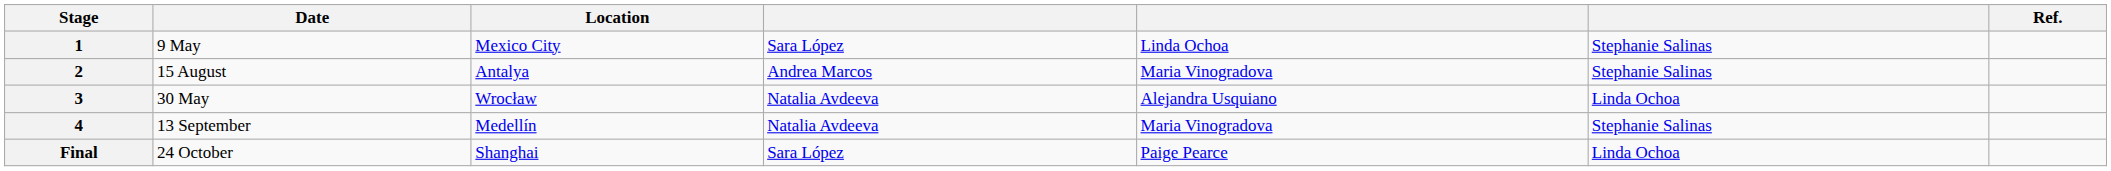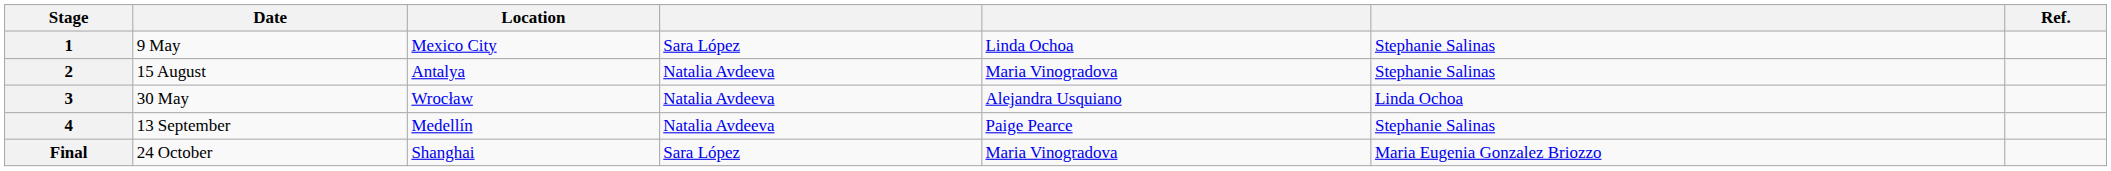 <table class="wikitable" style="width:100%">
 <tr>
 <th>Stage</th>
 <th>Date</th>
 <th>Location</th>
 <th></th>
 <th></th>
 <th></th>
 <th>Ref.</th>
 </tr>
 <tr>
 <th>1</th>
 <td>9 May</td>
 <td> <a href='#'>Mexico City</a></td>
 <td> <a href='#'>Sara López</a></td>
 <td> <a href='#'>Linda Ochoa</a></td>
 <td> <a href='#'>Stephanie Salinas</a></td>
 <td></td>
 </tr>
 <tr>
 <th>2</th>
 <td>15 August</td>
 <td> <a href='#'>Antalya</a></td>
-<td> <a href='#'>Andrea Marcos</a></td>
+<td> <a href='#'>Natalia Avdeeva</a></td>
 <td> <a href='#'>Maria Vinogradova</a></td>
 <td> <a href='#'>Stephanie Salinas</a></td>
 <td></td>
 </tr>
 <tr>
 <th>3</th>
 <td>30 May</td>
 <td> <a href='#'>Wrocław</a></td>
 <td> <a href='#'>Natalia Avdeeva</a></td>
 <td> <a href='#'>Alejandra Usquiano</a></td>
 <td> <a href='#'>Linda Ochoa</a></td>
 <td></td>
 </tr>
 <tr>
 <th>4</th>
 <td>13 September</td>
 <td> <a href='#'>Medellín</a></td>
 <td> <a href='#'>Natalia Avdeeva</a></td>
-<td> <a href='#'>Maria Vinogradova</a></td>
+<td> <a href='#'>Paige Pearce</a></td>
 <td> <a href='#'>Stephanie Salinas</a></td>
 <td></td>
 </tr>
 <tr>
 <th>Final</th>
 <td>24 October</td>
 <td> <a href='#'>Shanghai</a></td>
 <td> <a href='#'>Sara López</a></td>
-<td> <a href='#'>Paige Pearce</a></td>
-<td> <a href='#'>Linda Ochoa</a></td>
+<td> <a href='#'>Maria Vinogradova</a></td>
+<td> <a href='#'>Maria Eugenia Gonzalez Briozzo</a></td>
 <td></td>
 </tr>
 </table>
